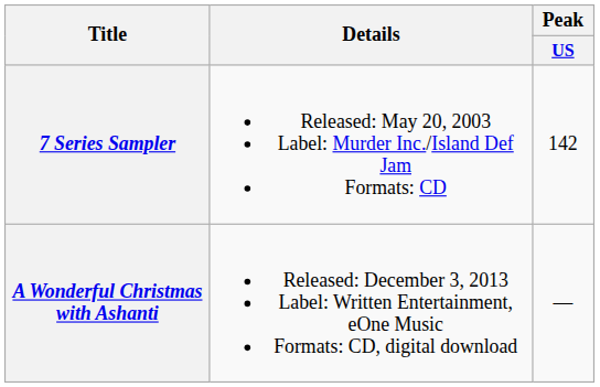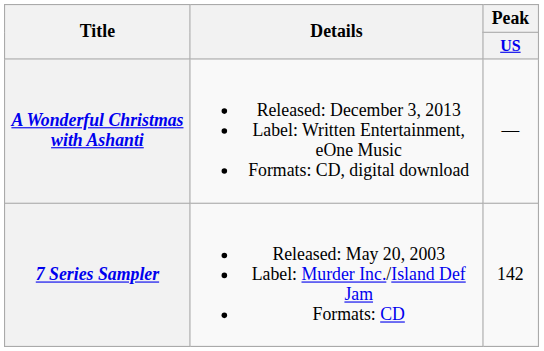 <table class="wikitable plainrowheaders" style="text-align:center;" border="1">
 <tr>
 <th scope="col" rowspan="2" style="width:10em;">Title</th>
 <th scope="col" rowspan="2" style="width:16em;">Details</th>
 <th scope="col" colspan="1">Peak</th>
 </tr>
 <tr>
 <th scope="col" style="width:3em;font-size:90%;"><a href='#'>US</a><br></th>
 </tr>
 <tr>
+<th scope="row"><em><a href='#'>A Wonderful Christmas with Ashanti</a></em></th>
+<td><br><ul><li>Released: December 3, 2013</li><li>Label: Written Entertainment, eOne Music</li><li>Formats: CD, digital download</li></ul></td>
+<td>—</td>
+</tr>
+<tr>
 <th scope="row"><em><a href='#'>7 Series Sampler</a></em></th>
 <td><br><ul><li>Released: May 20, 2003</li><li>Label: <a href='#'>Murder Inc.</a>/<a href='#'>Island Def Jam</a></li><li>Formats: <a href='#'>CD</a></li></ul></td>
 <td>142</td>
 </tr>
-<tr>
-<th scope="row"><em><a href='#'>A Wonderful Christmas with Ashanti</a></em></th>
-<td><br><ul><li>Released: December 3, 2013</li><li>Label: Written Entertainment, eOne Music</li><li>Formats: CD, digital download</li></ul></td>
-<td>—</td>
-</tr>
 </table>
